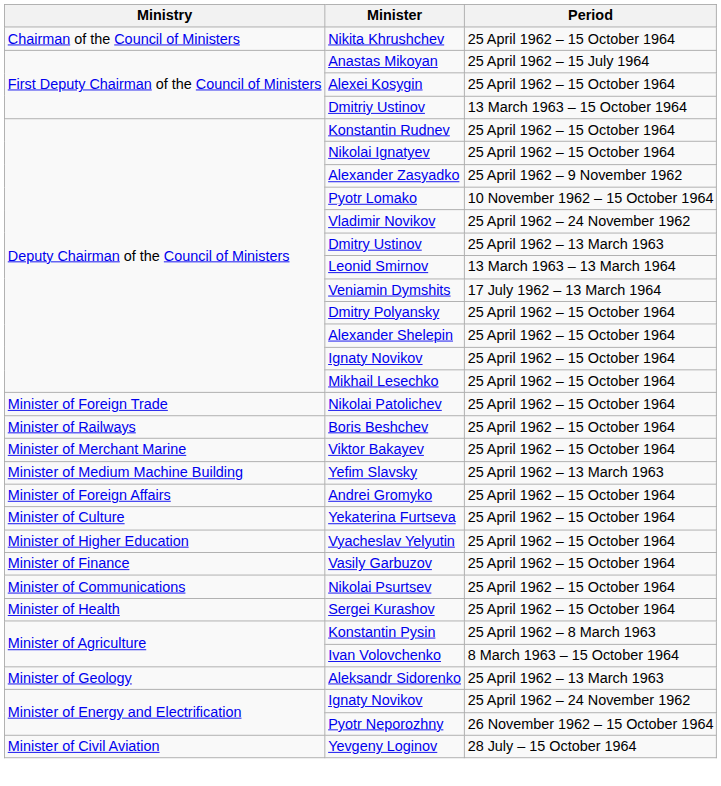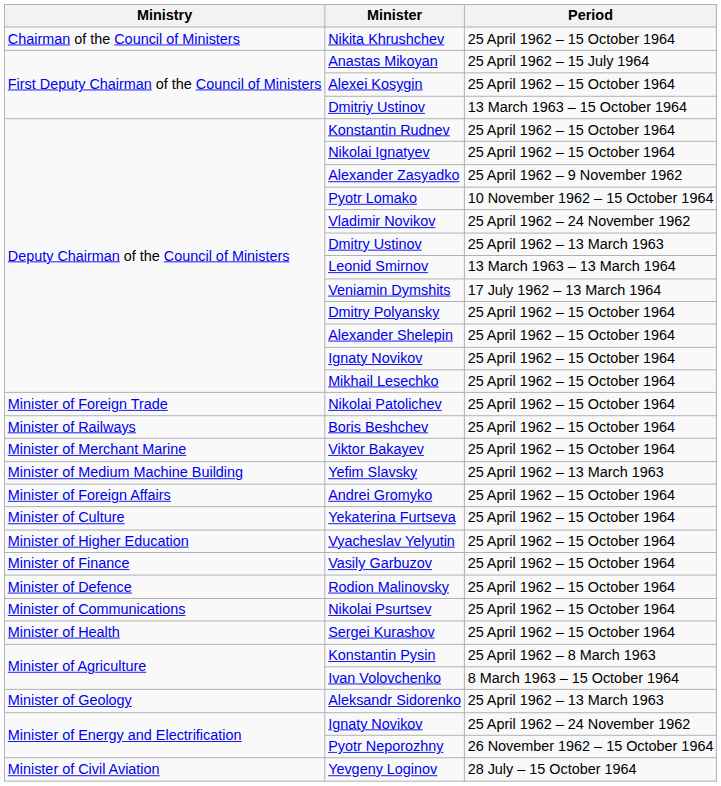 <table class="wikitable">
 <tr>
 <th>Ministry</th>
 <th>Minister</th>
 <th>Period</th>
 </tr>
 <tr>
 <td><a href='#'>Chairman</a> of the <a href='#'>Council of Ministers</a></td>
 <td><a href='#'>Nikita Khrushchev</a></td>
 <td>25 April 1962 – 15 October 1964</td>
 </tr>
 <tr>
 <td rowspan="3"><a href='#'>First Deputy Chairman</a> of the <a href='#'>Council of Ministers</a></td>
 <td><a href='#'>Anastas Mikoyan</a></td>
 <td>25 April 1962 – 15 July 1964</td>
 </tr>
 <tr>
 <td><a href='#'>Alexei Kosygin</a></td>
 <td>25 April 1962 – 15 October 1964</td>
 </tr>
 <tr>
 <td><a href='#'>Dmitriy Ustinov</a></td>
 <td>13 March 1963 – 15 October 1964</td>
 </tr>
 <tr>
 <td rowspan="12"><a href='#'>Deputy Chairman</a> of the <a href='#'>Council of Ministers</a></td>
 <td><a href='#'>Konstantin Rudnev</a></td>
 <td>25 April 1962 – 15 October 1964</td>
 </tr>
 <tr>
 <td><a href='#'>Nikolai Ignatyev</a></td>
 <td>25 April 1962 – 15 October 1964</td>
 </tr>
 <tr>
 <td><a href='#'>Alexander Zasyadko</a></td>
 <td>25 April 1962 – 9 November 1962</td>
 </tr>
 <tr>
 <td><a href='#'>Pyotr Lomako</a></td>
 <td>10 November 1962 – 15 October 1964</td>
 </tr>
 <tr>
 <td><a href='#'>Vladimir Novikov</a></td>
 <td>25 April 1962 – 24 November 1962</td>
 </tr>
 <tr>
 <td><a href='#'>Dmitry Ustinov</a></td>
 <td>25 April 1962 – 13 March 1963</td>
 </tr>
 <tr>
 <td><a href='#'>Leonid Smirnov</a></td>
 <td>13 March 1963 – 13 March 1964</td>
 </tr>
 <tr>
 <td><a href='#'>Veniamin Dymshits</a></td>
 <td>17 July 1962 – 13 March 1964</td>
 </tr>
 <tr>
 <td><a href='#'>Dmitry Polyansky</a></td>
 <td>25 April 1962 – 15 October 1964</td>
 </tr>
 <tr>
 <td><a href='#'>Alexander Shelepin</a></td>
 <td>25 April 1962 – 15 October 1964</td>
 </tr>
 <tr>
 <td><a href='#'>Ignaty Novikov</a></td>
 <td>25 April 1962 – 15 October 1964</td>
 </tr>
 <tr>
 <td><a href='#'>Mikhail Lesechko</a></td>
 <td>25 April 1962 – 15 October 1964</td>
 </tr>
 <tr>
 <td><a href='#'>Minister of Foreign Trade</a></td>
 <td><a href='#'>Nikolai Patolichev</a></td>
 <td>25 April 1962 – 15 October 1964</td>
 </tr>
 <tr>
 <td><a href='#'>Minister of Railways</a></td>
 <td><a href='#'>Boris Beshchev</a></td>
 <td>25 April 1962 – 15 October 1964</td>
 </tr>
 <tr>
 <td><a href='#'>Minister of Merchant Marine</a></td>
 <td><a href='#'>Viktor Bakayev</a></td>
 <td>25 April 1962 – 15 October 1964</td>
 </tr>
 <tr>
 <td><a href='#'>Minister of Medium Machine Building</a></td>
 <td><a href='#'>Yefim Slavsky</a></td>
 <td>25 April 1962 – 13 March 1963</td>
 </tr>
 <tr>
 <td><a href='#'>Minister of Foreign Affairs</a></td>
 <td><a href='#'>Andrei Gromyko</a></td>
 <td>25 April 1962 – 15 October 1964</td>
 </tr>
 <tr>
 <td><a href='#'>Minister of Culture</a></td>
 <td><a href='#'>Yekaterina Furtseva</a></td>
 <td>25 April 1962 – 15 October 1964</td>
 </tr>
 <tr>
 <td><a href='#'>Minister of Higher Education</a></td>
 <td><a href='#'>Vyacheslav Yelyutin</a></td>
 <td>25 April 1962 – 15 October 1964</td>
 </tr>
 <tr>
 <td><a href='#'>Minister of Finance</a></td>
 <td><a href='#'>Vasily Garbuzov</a></td>
 <td>25 April 1962 – 15 October 1964</td>
 </tr>
 <tr>
+<td><a href='#'>Minister of Defence</a></td>
+<td><a href='#'>Rodion Malinovsky</a></td>
+<td>25 April 1962 – 15 October 1964</td>
+</tr>
+<tr>
 <td><a href='#'>Minister of Communications</a></td>
 <td><a href='#'>Nikolai Psurtsev</a></td>
 <td>25 April 1962 – 15 October 1964</td>
 </tr>
 <tr>
 <td><a href='#'>Minister of Health</a></td>
 <td><a href='#'>Sergei Kurashov</a></td>
 <td>25 April 1962 – 15 October 1964</td>
 </tr>
 <tr>
 <td rowspan="2"><a href='#'>Minister of Agriculture</a></td>
 <td><a href='#'>Konstantin Pysin</a></td>
 <td>25 April 1962 – 8 March 1963</td>
 </tr>
 <tr>
 <td><a href='#'>Ivan Volovchenko</a></td>
 <td>8 March 1963 – 15 October 1964</td>
 </tr>
 <tr>
 <td><a href='#'>Minister of Geology</a></td>
 <td><a href='#'>Aleksandr Sidorenko</a></td>
 <td>25 April 1962 – 13 March 1963</td>
 </tr>
 <tr>
 <td rowspan="2"><a href='#'>Minister of Energy and Electrification</a></td>
 <td><a href='#'>Ignaty Novikov</a></td>
 <td>25 April 1962 – 24 November 1962</td>
 </tr>
 <tr>
 <td><a href='#'>Pyotr Neporozhny</a></td>
 <td>26 November 1962 – 15 October 1964</td>
 </tr>
 <tr>
 <td><a href='#'>Minister of Civil Aviation</a></td>
 <td><a href='#'>Yevgeny Loginov</a></td>
 <td>28 July – 15 October 1964</td>
 </tr>
 </table>
